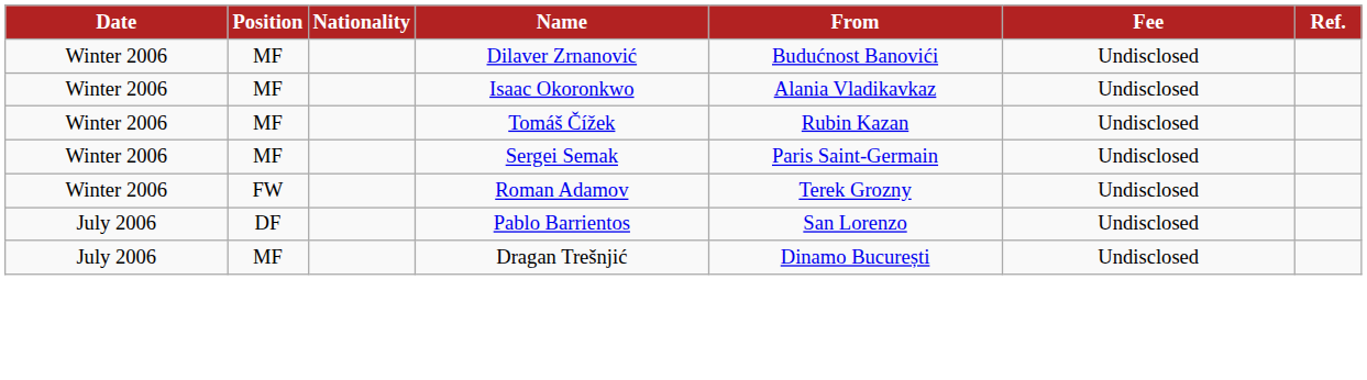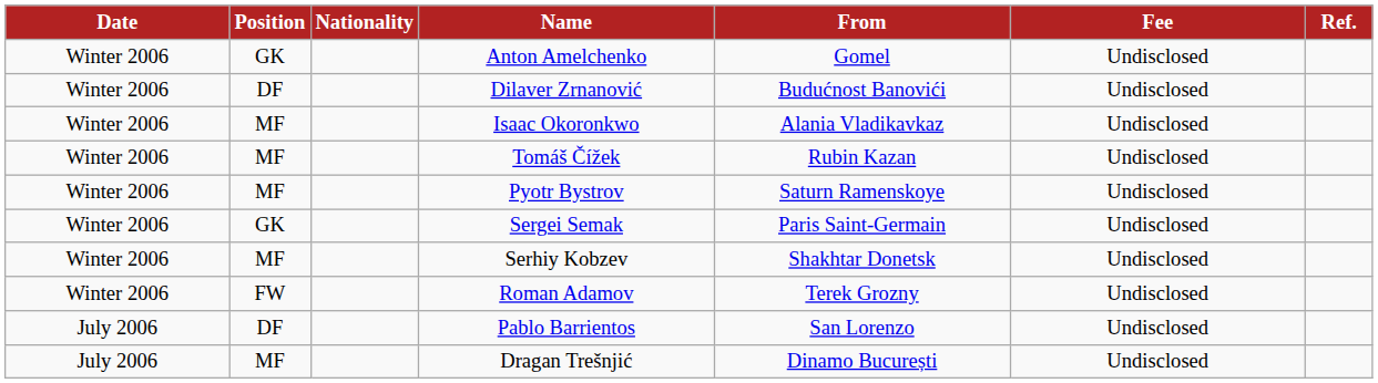 <table class="wikitable"  style="text-align:center; font-size:90%; ">
 <tr>
 <th style="background:#B22222; color:white; width:150px;">Date</th>
 <th style="background:#B22222; color:white; width:50px;">Position</th>
 <th style="background:#B22222; color:white; width:50px;">Nationality</th>
 <th style="background:#B22222; color:white; width:200px;">Name</th>
 <th style="background:#B22222; color:white; width:200px;">From</th>
 <th style="background:#B22222; color:white; width:200px;">Fee</th>
 <th style="background:#B22222; color:white; width:40px;">Ref.</th>
 </tr>
 <tr>
 <td>Winter 2006</td>
-<td>MF</td>
+<td>GK</td>
+<td></td>
+<td><a href='#'>Anton Amelchenko</a></td>
+<td><a href='#'>Gomel</a></td>
+<td>Undisclosed</td>
+<td></td>
+</tr>
+<tr>
+<td>Winter 2006</td>
+<td>DF</td>
 <td></td>
 <td><a href='#'>Dilaver Zrnanović</a></td>
 <td><a href='#'>Budućnost Banovići</a></td>
 <td>Undisclosed</td>
 <td></td>
 </tr>
 <tr>
 <td>Winter 2006</td>
 <td>MF</td>
 <td></td>
 <td><a href='#'>Isaac Okoronkwo</a></td>
 <td><a href='#'>Alania Vladikavkaz</a></td>
 <td>Undisclosed</td>
 <td></td>
 </tr>
 <tr>
 <td>Winter 2006</td>
 <td>MF</td>
 <td></td>
 <td><a href='#'>Tomáš Čížek</a></td>
 <td><a href='#'>Rubin Kazan</a></td>
 <td>Undisclosed</td>
 <td></td>
 </tr>
 <tr>
 <td>Winter 2006</td>
 <td>MF</td>
 <td></td>
+<td><a href='#'>Pyotr Bystrov</a></td>
+<td><a href='#'>Saturn Ramenskoye</a></td>
+<td>Undisclosed</td>
+<td></td>
+</tr>
+<tr>
+<td>Winter 2006</td>
+<td>GK</td>
+<td></td>
 <td><a href='#'>Sergei Semak</a></td>
 <td><a href='#'>Paris Saint-Germain</a></td>
+<td>Undisclosed</td>
+<td></td>
+</tr>
+<tr>
+<td>Winter 2006</td>
+<td>MF</td>
+<td></td>
+<td>Serhiy Kobzev</td>
+<td><a href='#'>Shakhtar Donetsk</a></td>
 <td>Undisclosed</td>
 <td></td>
 </tr>
 <tr>
 <td>Winter 2006</td>
 <td>FW</td>
 <td></td>
 <td><a href='#'>Roman Adamov</a></td>
 <td><a href='#'>Terek Grozny</a></td>
 <td>Undisclosed</td>
 <td></td>
 </tr>
 <tr>
 <td>July 2006</td>
 <td>DF</td>
 <td></td>
 <td><a href='#'>Pablo Barrientos</a></td>
 <td><a href='#'>San Lorenzo</a></td>
 <td>Undisclosed</td>
 <td></td>
 </tr>
 <tr>
 <td>July 2006</td>
 <td>MF</td>
 <td></td>
 <td>Dragan Trešnjić</td>
 <td><a href='#'>Dinamo București</a></td>
 <td>Undisclosed</td>
 <td></td>
 </tr>
 </table>
